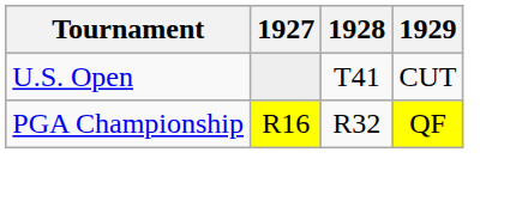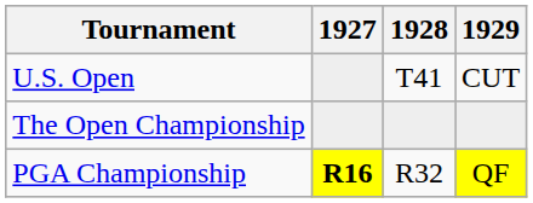 <table class="wikitable" style="font-size:95%;text-align:center;">
 <tr>
 <th>Tournament</th>
 <th>1927</th>
 <th>1928</th>
 <th>1929</th>
 </tr>
 <tr>
 <td align=left><a href='#'>U.S. Open</a></td>
 <td style="background:#eeeeee;"></td>
 <td>T41</td>
 <td>CUT</td>
 </tr>
 <tr>
+<td align=left><a href='#'>The Open Championship</a></td>
+<td style="background:#eeeeee;"></td>
+<td style="background:#eeeeee;"></td>
+<td style="background:#eeeeee;"></td>
+</tr>
+<tr>
 <td align=left><a href='#'>PGA Championship</a></td>
-<td style="background:yellow;">R16</td>
+<td style="background:yellow;"><strong>R16</strong></td>
 <td>R32</td>
 <td style="background:yellow;">QF</td>
 </tr>
 </table>
